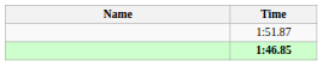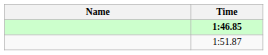 <table class="wikitable" style="text-align:center;">
 <tr>
 <th style="width:19em">Name</th>
 <th style="width:7em">Time</th>
 </tr>
+<tr bgcolor=ccffcc>
+<td align=left><strong></strong></td>
+<td><strong>1:46.85</strong></td>
+</tr>
 <tr>
 <td align=left></td>
 <td>1:51.87</td>
 </tr>
-<tr bgcolor=ccffcc>
-<td align=left><strong></strong></td>
-<td><strong>1:46.85</strong></td>
-</tr>
 </table>
